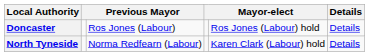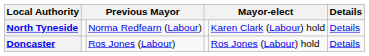 <table class="wikitable" border="1">
 <tr>
 <th scope="col">Local Authority</th>
 <th scope="col" colspan="2">Previous Mayor</th>
 <th scope="col" colspan="2">Mayor-elect</th>
 <th scope="col">Details</th>
+</tr>
+<tr>
+<th scope="row" style="text-align: left;"><a href='#'>North Tyneside</a></th>
+<td></td>
+<td><a href='#'>Norma Redfearn</a> (<a href='#'>Labour</a>)</td>
+<td></td>
+<td><a href='#'>Karen Clark</a> (<a href='#'>Labour</a>) hold</td>
+<td><a href='#'>Details</a></td>
 </tr>
 <tr>
 <th scope="row" style="text-align: left;"><a href='#'>Doncaster</a></th>
 <td></td>
 <td><a href='#'>Ros Jones</a> (<a href='#'>Labour</a>)</td>
 <td></td>
 <td><a href='#'>Ros Jones</a> (<a href='#'>Labour</a>) hold</td>
 <td><a href='#'>Details</a></td>
 </tr>
-<tr>
-<th scope="row" style="text-align: left;"><a href='#'>North Tyneside</a></th>
-<td></td>
-<td><a href='#'>Norma Redfearn</a> (<a href='#'>Labour</a>)</td>
-<td></td>
-<td><a href='#'>Karen Clark</a> (<a href='#'>Labour</a>) hold</td>
-<td><a href='#'>Details</a></td>
-</tr>
 </table>
